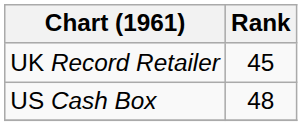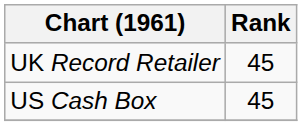 <table class="wikitable">
 <tr>
 <th>Chart (1961)</th>
 <th style="text-align:center;">Rank</th>
 </tr>
 <tr>
 <td>UK <em>Record Retailer</em></td>
 <td style="text-align:center;">45</td>
 </tr>
 <tr>
 <td>US <em>Cash Box</em></td>
-<td style="text-align:center;">48</td>
+<td style="text-align:center;">45</td>
 </tr>
 <tr>
 </tr>
 </table>
